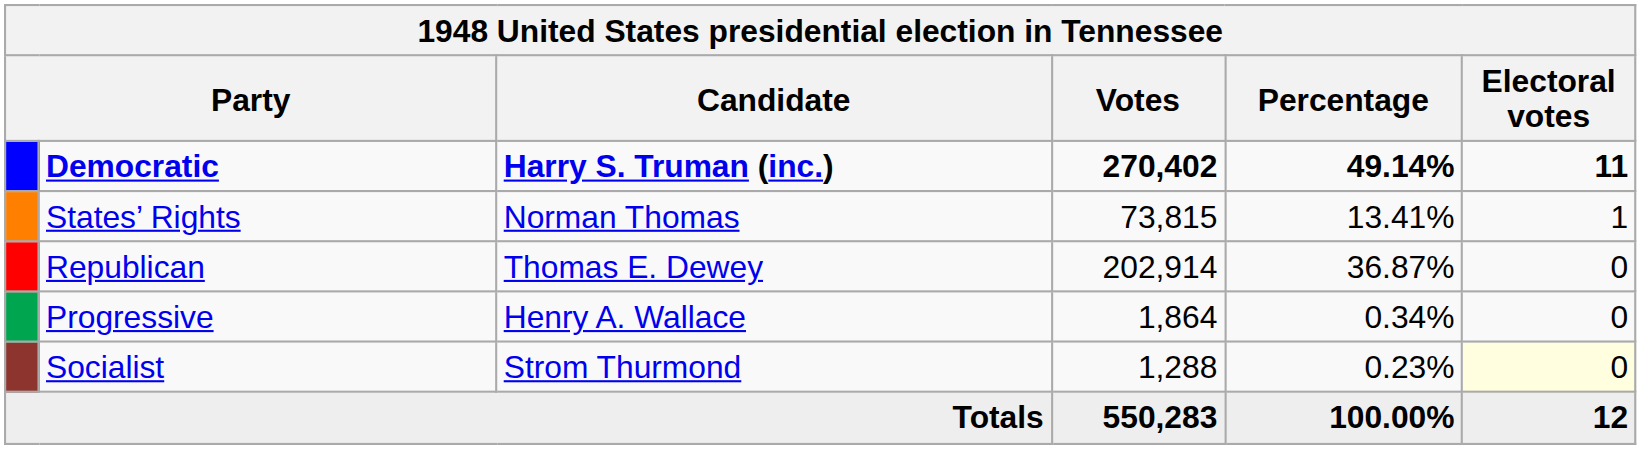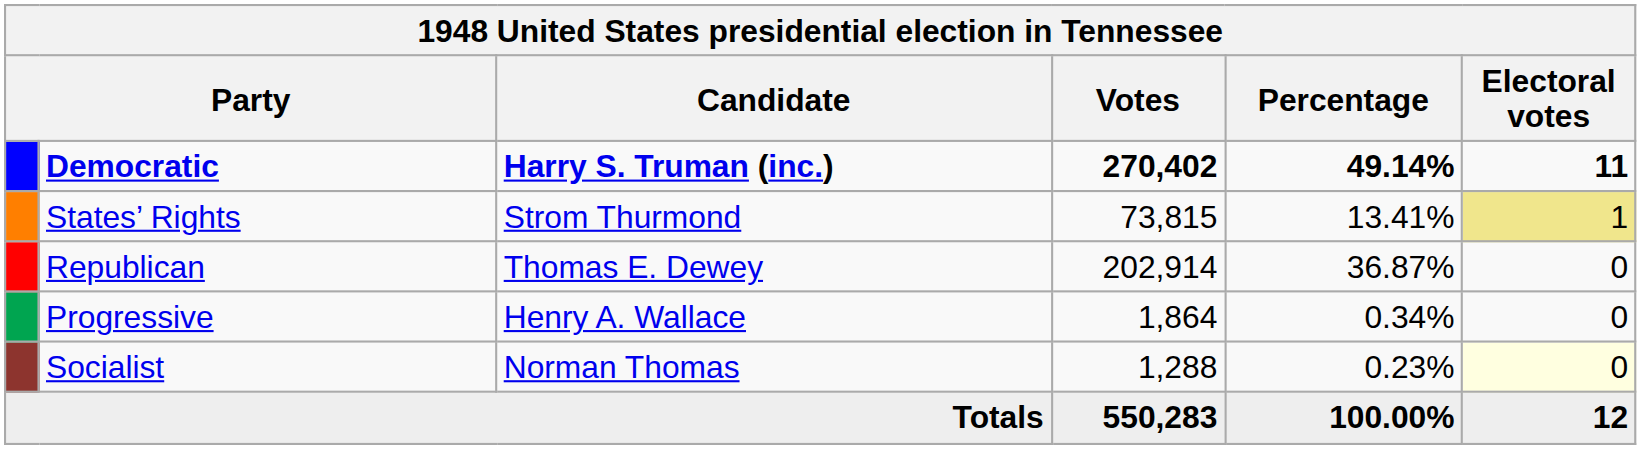 <table class="wikitable" style="font-size: 95%;">
 <tr>
 <th colspan="6">1948 United States presidential election in Tennessee</th>
 </tr>
 <tr>
 <th colspan="2" style="width: 15em">Party</th>
 <th style="width: 17em">Candidate</th>
 <th style="width: 5em">Votes</th>
 <th style="width: 7em">Percentage</th>
 <th style="width: 5em">Electoral votes</th>
 </tr>
 <tr>
 <th style="background-color:#0000FF; width: 3px"></th>
 <td style="width: 130px"><strong><a href='#'>Democratic</a></strong></td>
 <td><strong><a href='#'>Harry S. Truman</a> (<a href='#'>inc.</a>)</strong></td>
 <td align="right"><strong>270,402</strong></td>
 <td align="right"><strong>49.14%</strong></td>
 <td align="right"><strong>11</strong></td>
 </tr>
 <tr>
 <th style="background-color:#FF7F00; width: 3px"></th>
 <td style="width: 130px"><a href='#'>States’ Rights</a></td>
-<td><a href='#'>Norman Thomas</a></td>
+<td><a href='#'>Strom Thurmond</a></td>
 <td align="right">73,815</td>
 <td align="right">13.41%</td>
-<td align="right">1</td>
+<td align="right" style="background: khaki;">1</td>
 </tr>
 <tr>
 <th style="background-color:#FF0000; width: 3px"></th>
 <td style="width: 130px"><a href='#'>Republican</a></td>
 <td><a href='#'>Thomas E. Dewey</a></td>
 <td align="right">202,914</td>
 <td align="right">36.87%</td>
 <td align="right">0</td>
 </tr>
 <tr>
 <th style="background-color:#00A550; width: 3px"></th>
 <td style="width: 130px"><a href='#'>Progressive</a></td>
 <td><a href='#'>Henry A. Wallace</a></td>
 <td align="right">1,864</td>
 <td align="right">0.34%</td>
 <td align="right">0</td>
 </tr>
 <tr>
 <th style="background-color:#8D342E; width: 3px"></th>
 <td style="width: 130px"><a href='#'>Socialist</a></td>
-<td><a href='#'>Strom Thurmond</a></td>
+<td><a href='#'>Norman Thomas</a></td>
 <td align="right">1,288</td>
 <td align="right">0.23%</td>
 <td align="right" style="background: lightyellow;">0</td>
 </tr>
 <tr bgcolor="#EEEEEE">
 <td colspan="3" align="right"><strong>Totals</strong></td>
 <td align="right"><strong>550,283</strong></td>
 <td align="right"><strong>100.00%</strong></td>
 <td align="right"><strong>12</strong></td>
 </tr>
 </table>
